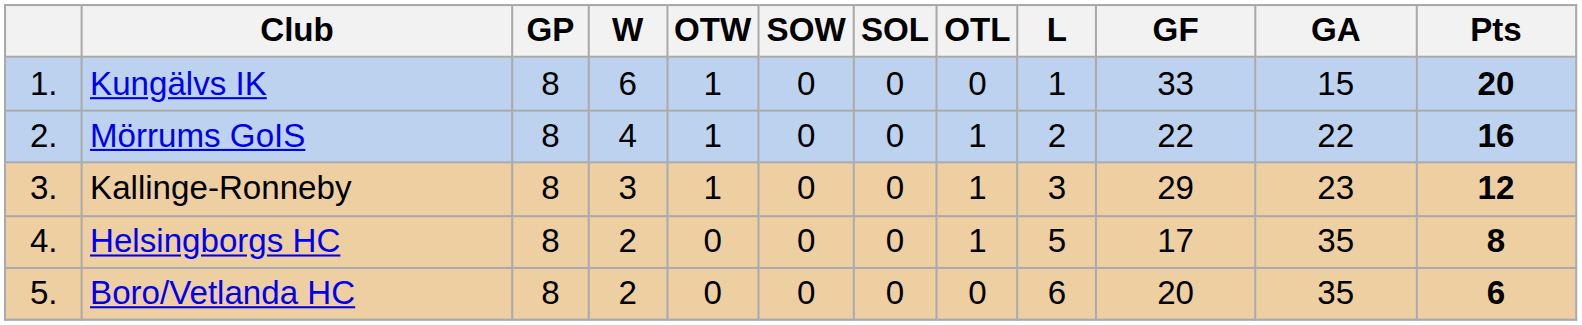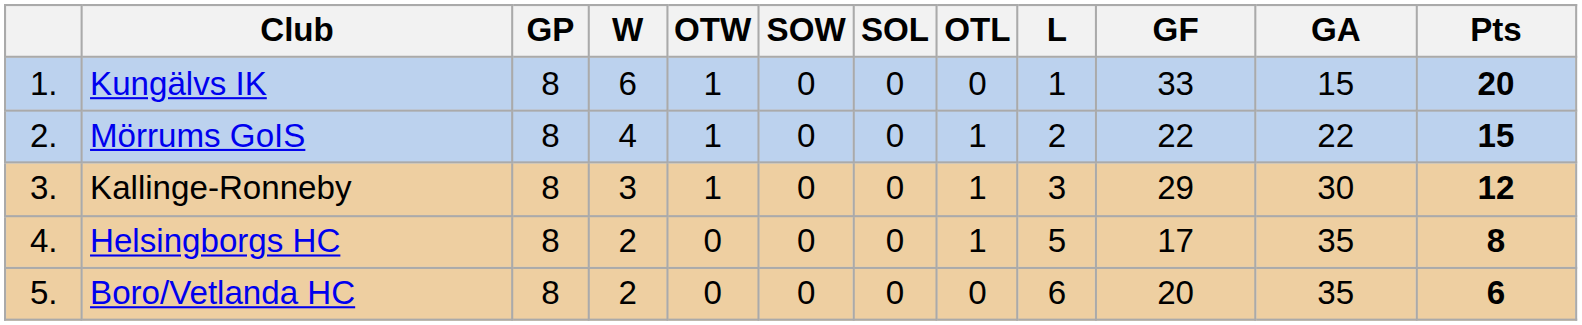 <table class="wikitable">
 <tr>
 <th width="30"></th>
 <th width="200">Club</th>
 <th width="30">GP</th>
 <th width="30">W</th>
 <th width="30">OTW</th>
 <th width="30">SOW</th>
 <th width="30">SOL</th>
 <th width="30">OTL</th>
 <th width="30">L</th>
 <th width="70">GF</th>
 <th width="70">GA</th>
 <th width="70">Pts</th>
 </tr>
 <tr bgcolor="#BCD2EE" align="center">
 <td>1.</td>
 <td align="left"><a href='#'>Kungälvs IK</a></td>
 <td>8</td>
 <td>6</td>
 <td>1</td>
 <td>0</td>
 <td>0</td>
 <td>0</td>
 <td>1</td>
 <td>33</td>
 <td>15</td>
 <td><strong>20</strong></td>
 </tr>
 <tr bgcolor="#BCD2EE" align="center">
 <td>2.</td>
 <td align="left"><a href='#'>Mörrums GoIS</a></td>
 <td>8</td>
 <td>4</td>
 <td>1</td>
 <td>0</td>
 <td>0</td>
 <td>1</td>
 <td>2</td>
 <td>22</td>
 <td>22</td>
-<td><strong>16</strong></td>
+<td><strong>15</strong></td>
 </tr>
 <tr bgcolor="#EECFA1" align="center">
 <td>3.</td>
 <td align="left">Kallinge-Ronneby</td>
 <td>8</td>
 <td>3</td>
 <td>1</td>
 <td>0</td>
 <td>0</td>
 <td>1</td>
 <td>3</td>
 <td>29</td>
-<td>23</td>
+<td>30</td>
 <td><strong>12</strong></td>
 </tr>
 <tr bgcolor="#EECFA1" align="center">
 <td>4.</td>
 <td align="left"><a href='#'>Helsingborgs HC</a></td>
 <td>8</td>
 <td>2</td>
 <td>0</td>
 <td>0</td>
 <td>0</td>
 <td>1</td>
 <td>5</td>
 <td>17</td>
 <td>35</td>
 <td><strong>8</strong></td>
 </tr>
 <tr bgcolor="#EECFA1" align="center">
 <td>5.</td>
 <td align="left"><a href='#'>Boro/Vetlanda HC</a></td>
 <td>8</td>
 <td>2</td>
 <td>0</td>
 <td>0</td>
 <td>0</td>
 <td>0</td>
 <td>6</td>
 <td>20</td>
 <td>35</td>
 <td><strong>6</strong></td>
 </tr>
 </table>
